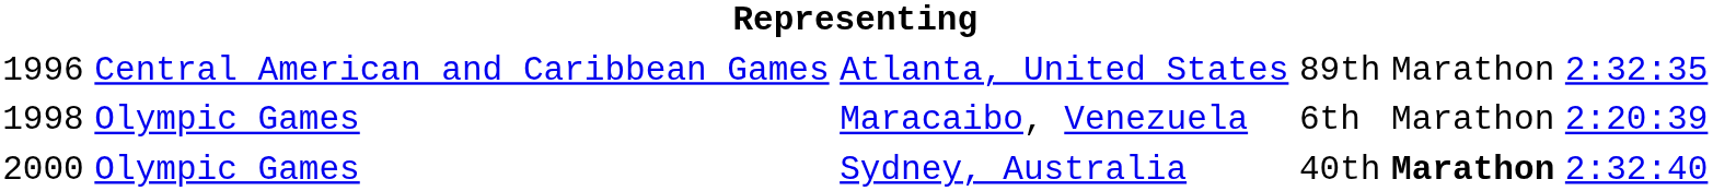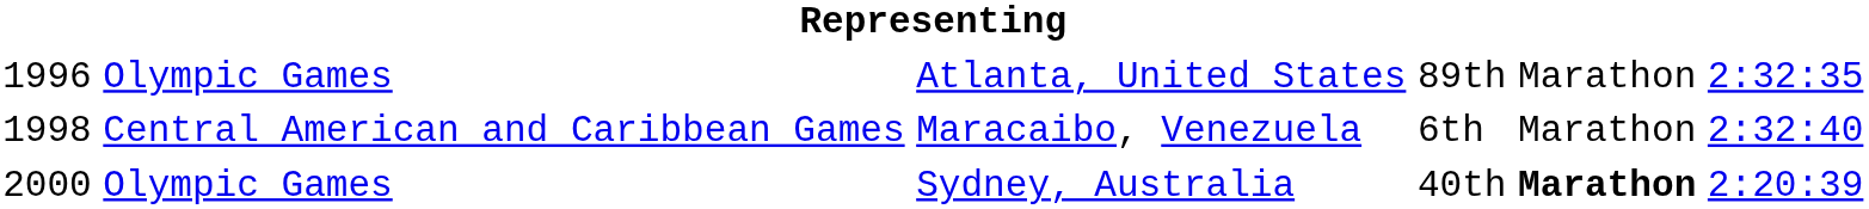 <table>
 <tr>
 <th colspan="6">Representing </th>
 </tr>
 <tr>
 <td>1996</td>
-<td><a href='#'>Central American and Caribbean Games</a></td>
+<td><a href='#'>Olympic Games</a></td>
 <td><a href='#'>Atlanta, United States</a></td>
 <td>89th</td>
 <td>Marathon</td>
 <td><a href='#'>2:32:35</a></td>
 </tr>
 <tr>
 <td>1998</td>
-<td><a href='#'>Olympic Games</a></td>
+<td><a href='#'>Central American and Caribbean Games</a></td>
 <td><a href='#'>Maracaibo</a>, <a href='#'>Venezuela</a></td>
 <td>6th</td>
 <td>Marathon</td>
-<td><a href='#'>2:20:39</a></td>
+<td><a href='#'>2:32:40</a></td>
 </tr>
 <tr>
 <td>2000</td>
 <td><a href='#'>Olympic Games</a></td>
 <td><a href='#'>Sydney, Australia</a></td>
 <td>40th</td>
 <td><strong>Marathon</strong></td>
-<td><a href='#'>2:32:40</a></td>
+<td><a href='#'>2:20:39</a></td>
 </tr>
 </table>
